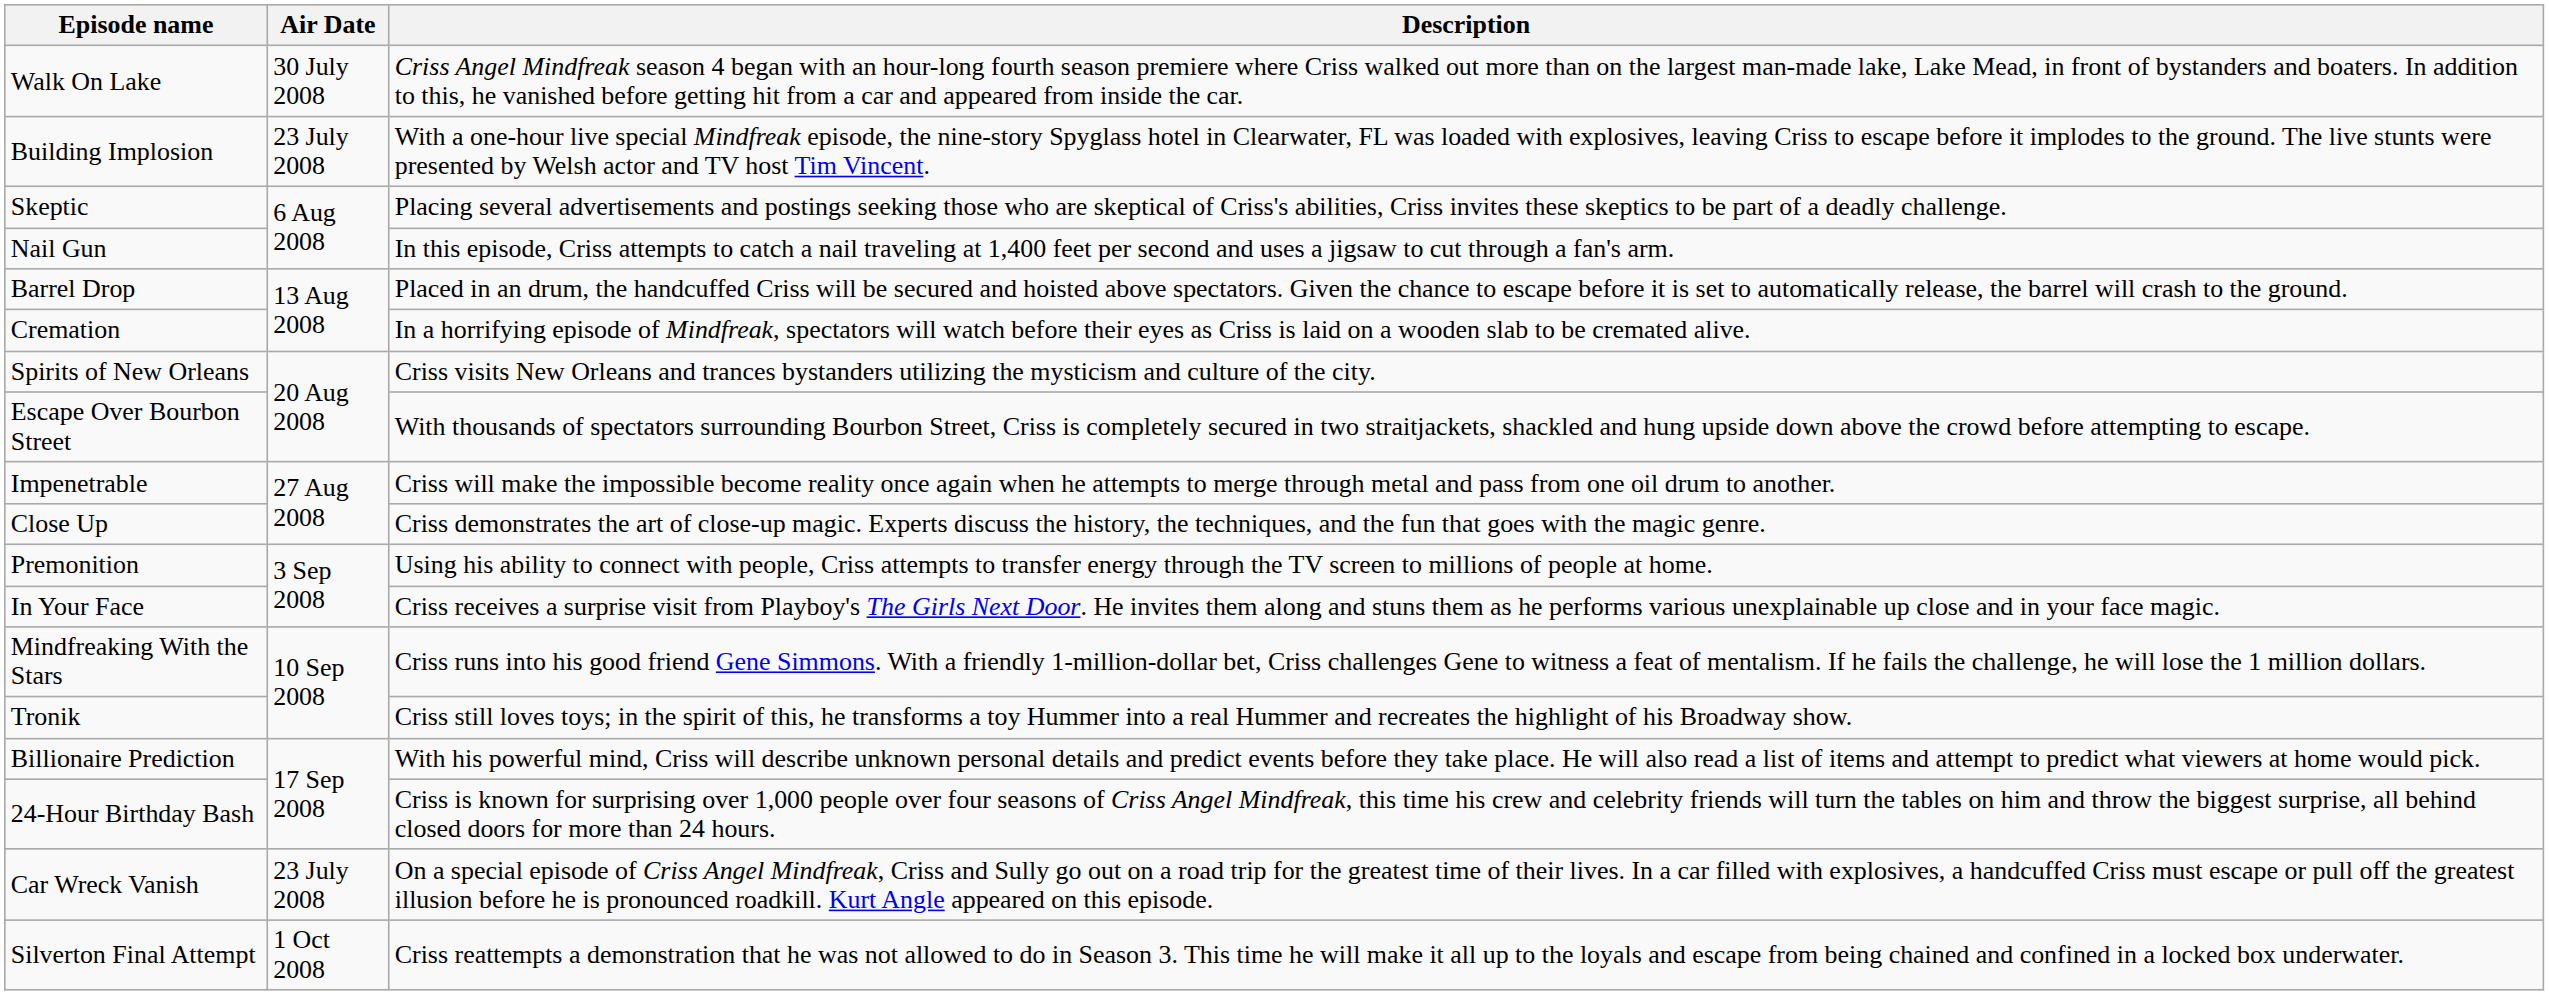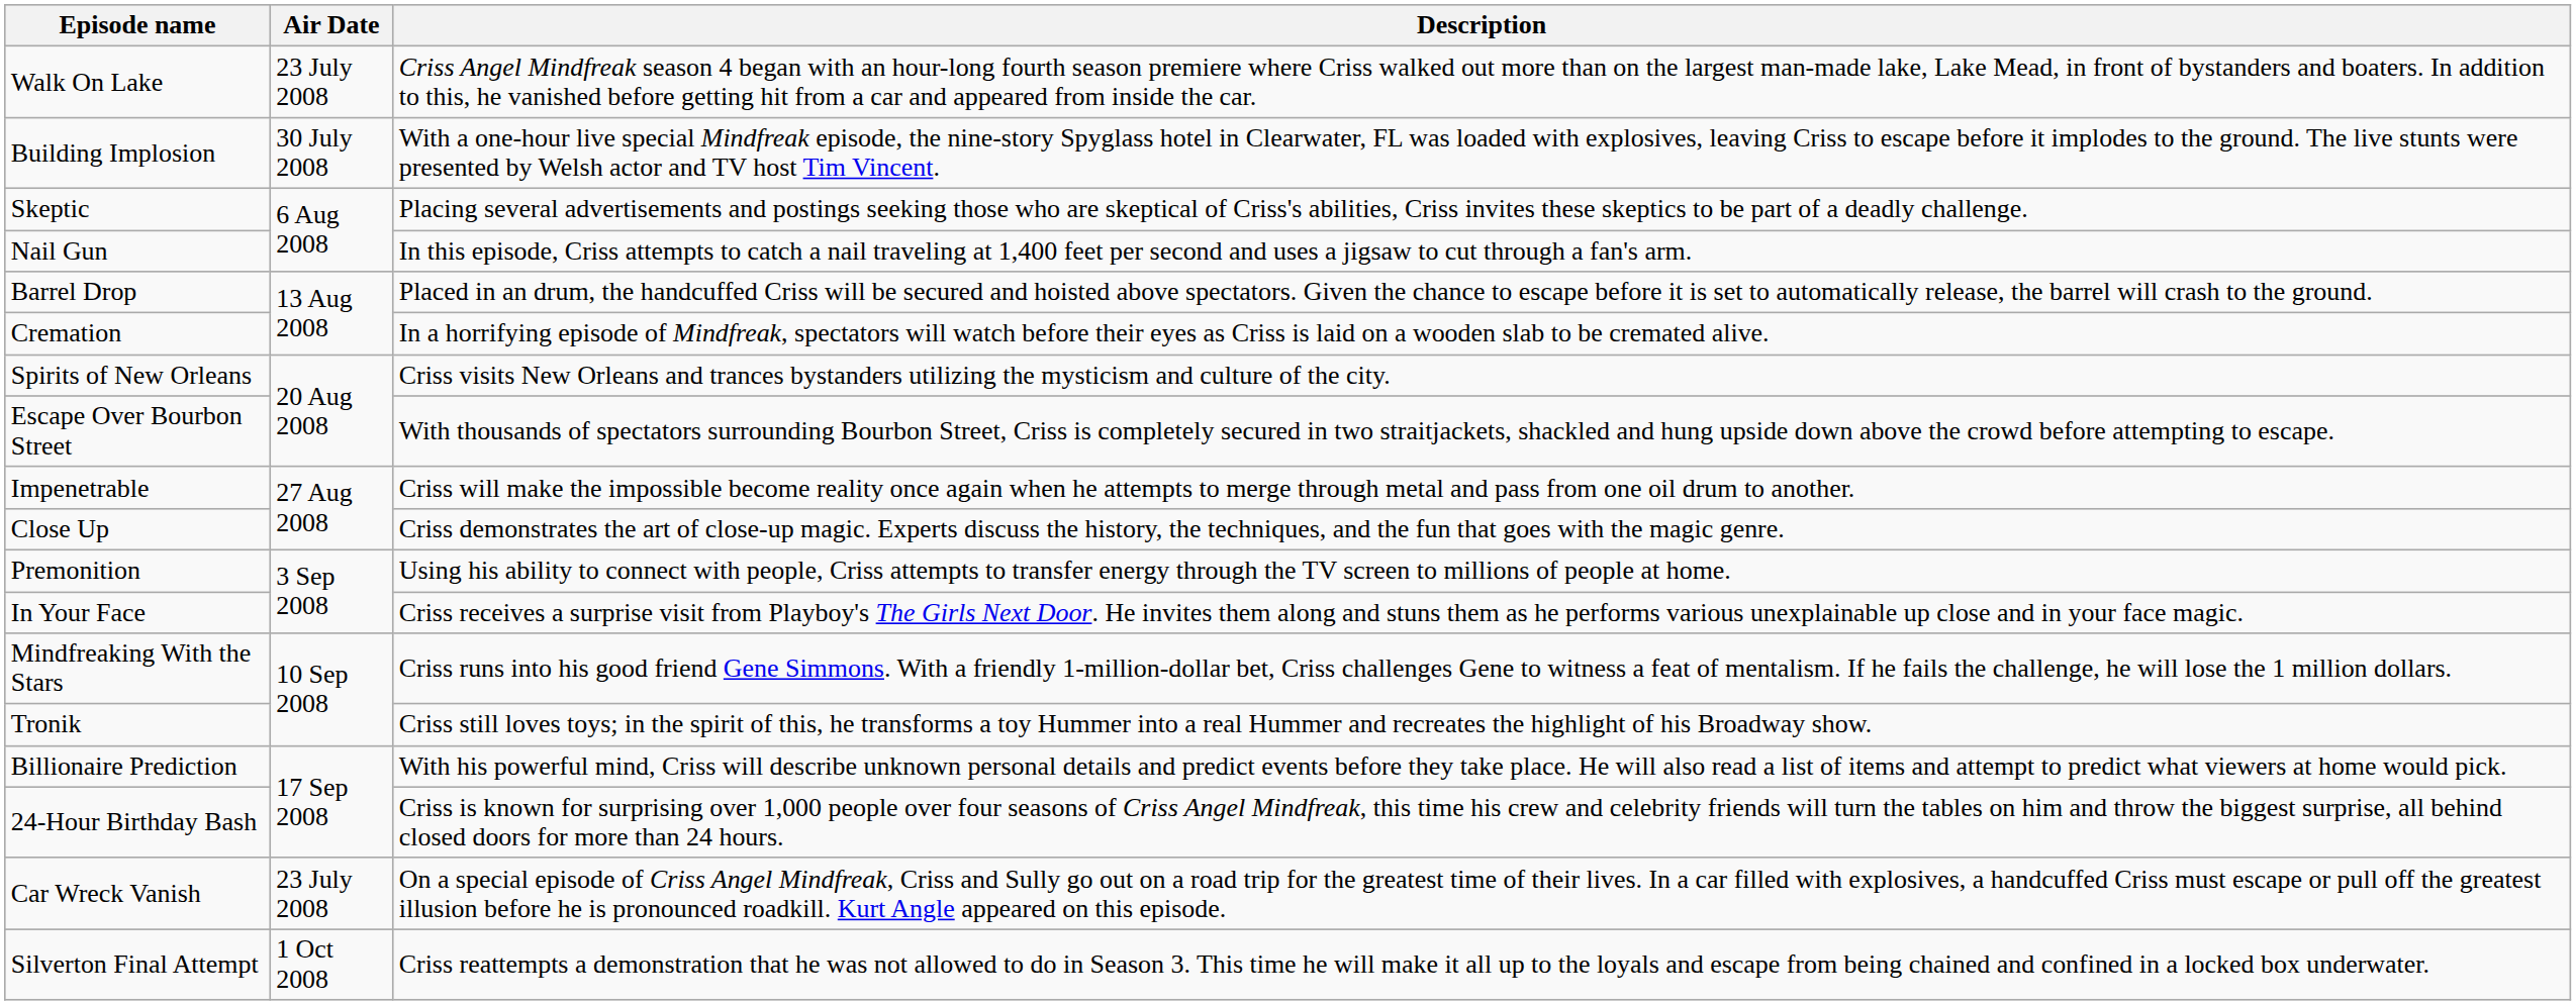 <table class="wikitable">
 <tr>
 <th>Episode name</th>
 <th>Air Date</th>
 <th>Description</th>
 </tr>
 <tr>
 <td>Walk On Lake</td>
-<td>30 July 2008</td>
+<td>23 July 2008</td>
 <td><em>Criss Angel Mindfreak</em> season 4 began with an hour-long fourth season premiere where Criss walked out more than  on the largest man-made lake, Lake Mead, in front of bystanders and boaters. In addition to this, he vanished before getting hit from a car and appeared from inside the car.</td>
 </tr>
 <tr>
 <td>Building Implosion</td>
-<td>23 July 2008</td>
+<td>30 July 2008</td>
 <td>With a one-hour live special <em>Mindfreak</em> episode, the nine-story Spyglass hotel in Clearwater, FL was loaded with explosives, leaving Criss to escape before it implodes to the ground. The live stunts were presented by Welsh actor and TV host <a href='#'>Tim Vincent</a>.</td>
 </tr>
 <tr>
 <td>Skeptic</td>
 <td rowspan="2">6 Aug 2008</td>
 <td>Placing several advertisements and postings seeking those who are skeptical of Criss's abilities, Criss invites these skeptics to be part of a deadly challenge.</td>
 </tr>
 <tr>
 <td>Nail Gun</td>
 <td>In this episode, Criss attempts to catch a nail traveling at 1,400 feet per second and uses a jigsaw to cut through a fan's arm.</td>
 </tr>
 <tr>
 <td>Barrel Drop</td>
 <td rowspan="2">13 Aug 2008</td>
 <td>Placed in an  drum, the handcuffed Criss will be secured and hoisted  above spectators. Given the chance to escape before it is set to automatically release, the barrel will crash to the ground.</td>
 </tr>
 <tr>
 <td>Cremation</td>
 <td>In a horrifying episode of <em>Mindfreak</em>, spectators will watch before their eyes as Criss is laid on a wooden slab to be cremated alive.</td>
 </tr>
 <tr>
 <td>Spirits of New Orleans</td>
 <td rowspan="2">20 Aug 2008</td>
 <td>Criss visits New Orleans and trances bystanders utilizing the mysticism and culture of the city.</td>
 </tr>
 <tr>
 <td>Escape Over Bourbon Street</td>
 <td>With thousands of spectators surrounding Bourbon Street, Criss is completely secured in two straitjackets, shackled and hung upside down above the crowd before attempting to escape.</td>
 </tr>
 <tr>
 <td>Impenetrable</td>
 <td rowspan="2">27 Aug 2008</td>
 <td>Criss will make the impossible become reality once again when he attempts to merge through metal and pass from one oil drum to another.</td>
 </tr>
 <tr>
 <td>Close Up</td>
 <td>Criss demonstrates the art of close-up magic. Experts discuss the history, the techniques, and the fun that goes with the magic genre.</td>
 </tr>
 <tr>
 <td>Premonition</td>
 <td rowspan="2">3 Sep 2008</td>
 <td>Using his ability to connect with people, Criss attempts to transfer energy through the TV screen to millions of people at home.</td>
 </tr>
 <tr>
 <td>In Your Face</td>
 <td>Criss receives a surprise visit from Playboy's <em><a href='#'>The Girls Next Door</a></em>. He invites them along and stuns them as he performs various unexplainable up close and in your face magic.</td>
 </tr>
 <tr>
 <td>Mindfreaking With the Stars</td>
 <td rowspan="2">10 Sep 2008</td>
 <td>Criss runs into his good friend <a href='#'>Gene Simmons</a>. With a friendly 1-million-dollar bet, Criss challenges Gene to witness a feat of mentalism. If he fails the challenge, he will lose the 1 million dollars.</td>
 </tr>
 <tr>
 <td>Tronik</td>
 <td>Criss still loves toys; in the spirit of this, he transforms a toy Hummer into a real Hummer and recreates the highlight of his Broadway show.</td>
 </tr>
 <tr>
 <td>Billionaire Prediction</td>
 <td rowspan="2">17 Sep 2008</td>
 <td>With his powerful mind, Criss will describe unknown personal details and predict events before they take place.  He will also read a list of items and attempt to predict what viewers at home would pick.</td>
 </tr>
 <tr>
 <td>24-Hour Birthday Bash</td>
 <td>Criss is known for surprising over 1,000 people over four seasons of <em>Criss Angel Mindfreak</em>, this time his crew and celebrity friends will turn the tables on him and throw the biggest surprise, all behind closed doors for more than 24 hours.</td>
 </tr>
 <tr>
 <td>Car Wreck Vanish</td>
 <td>23 July 2008</td>
 <td>On a special episode of <em>Criss Angel Mindfreak</em>, Criss and Sully go out on a road trip for the greatest time of their lives. In a car filled with explosives, a handcuffed Criss must escape or pull off the greatest illusion before he is pronounced roadkill. <a href='#'>Kurt Angle</a> appeared on this episode.</td>
 </tr>
 <tr>
 <td>Silverton Final Attempt</td>
 <td>1 Oct 2008</td>
 <td>Criss reattempts a demonstration that he was not allowed to do in Season 3. This time he will make it all up to the loyals and escape from being chained and confined in a locked box underwater.</td>
 </tr>
 </table>
